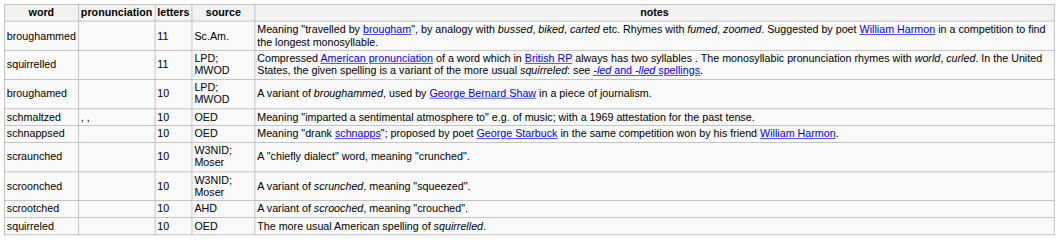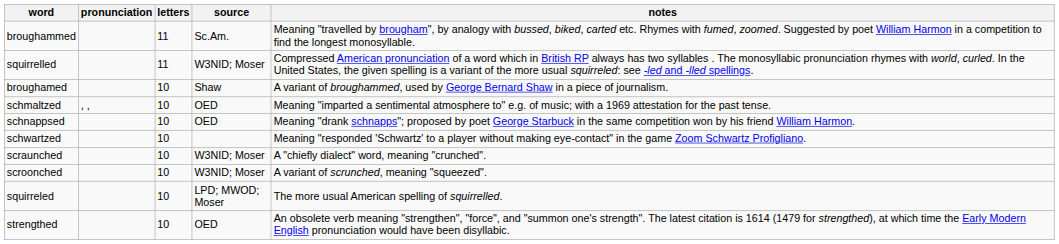 <table class="wikitable sortable">
 <tr>
 <th>word</th>
 <th>pronunciation</th>
 <th>letters</th>
 <th>source</th>
 <th>notes</th>
 </tr>
 <tr>
 <td>broughammed</td>
 <td></td>
 <td>11</td>
 <td>Sc.Am.</td>
 <td>Meaning "travelled by <a href='#'>brougham</a>", by analogy with <em>bussed</em>, <em>biked</em>, <em>carted</em> etc. Rhymes with <em>fumed</em>, <em>zoomed</em>. Suggested by poet <a href='#'>William Harmon</a> in a competition to find the longest monosyllable.</td>
 </tr>
 <tr>
 <td>squirrelled</td>
 <td></td>
 <td>11</td>
-<td>LPD; MWOD</td>
+<td>W3NID; Moser</td>
 <td>Compressed <a href='#'>American pronunciation</a> of a word which in <a href='#'>British RP</a> always has two syllables . The monosyllabic pronunciation rhymes with <em>world</em>, <em>curled</em>. In the United States, the given spelling is a variant of the more usual <em>squirreled</em>: see <a href='#'><em>-led</em> and <em>-lled</em> spellings</a>.</td>
 </tr>
 <tr>
 <td>broughamed</td>
 <td></td>
 <td>10</td>
-<td>LPD; MWOD</td>
+<td>Shaw</td>
 <td>A variant of <em>broughammed</em>, used by <a href='#'>George Bernard Shaw</a> in a piece of journalism.</td>
 </tr>
 <tr>
 <td>schmaltzed</td>
 <td>, , </td>
 <td>10</td>
 <td>OED</td>
 <td>Meaning "imparted a sentimental atmosphere to" e.g. of music; with a 1969 attestation for the past tense.</td>
 </tr>
 <tr>
 <td>schnappsed</td>
 <td></td>
 <td>10</td>
 <td>OED</td>
 <td>Meaning "drank <a href='#'>schnapps</a>"; proposed by poet <a href='#'>George Starbuck</a> in the same competition won by his friend <a href='#'>William Harmon</a>.</td>
 </tr>
 <tr>
+<td>schwartzed</td>
+<td></td>
+<td>10</td>
+<td></td>
+<td>Meaning "responded 'Schwartz' to a player without making eye-contact" in the game <a href='#'>Zoom Schwartz Profigliano</a>.</td>
+</tr>
+<tr>
 <td>scraunched</td>
 <td></td>
 <td>10</td>
 <td>W3NID; Moser</td>
 <td>A "chiefly dialect" word, meaning "crunched".</td>
 </tr>
 <tr>
 <td>scroonched</td>
 <td></td>
 <td>10</td>
 <td>W3NID; Moser</td>
 <td>A variant of <em>scrunched</em>, meaning "squeezed".</td>
 </tr>
 <tr>
-<td>scrootched</td>
-<td></td>
-<td>10</td>
-<td>AHD</td>
-<td>A variant of <em>scrooched</em>, meaning "crouched".</td>
-</tr>
-<tr>
 <td>squirreled</td>
 <td></td>
 <td>10</td>
-<td>OED</td>
+<td>LPD; MWOD; Moser</td>
 <td>The more usual American spelling of <em>squirrelled</em>.</td>
 </tr>
+<tr>
+<td>strengthed</td>
+<td></td>
+<td>10</td>
+<td>OED</td>
+<td>An obsolete verb meaning "strengthen", "force", and "summon one's strength". The latest citation is 1614 (1479 for <em>strengthed</em>), at which time the <a href='#'>Early Modern English</a> pronunciation would have been disyllabic.</td>
+</tr>
 </table>
